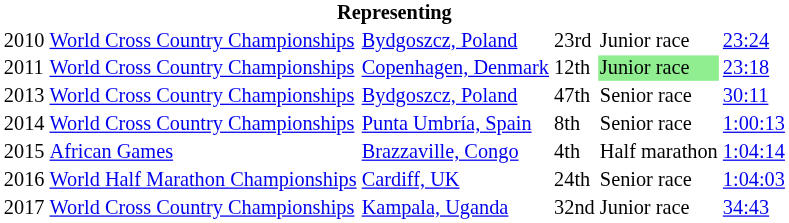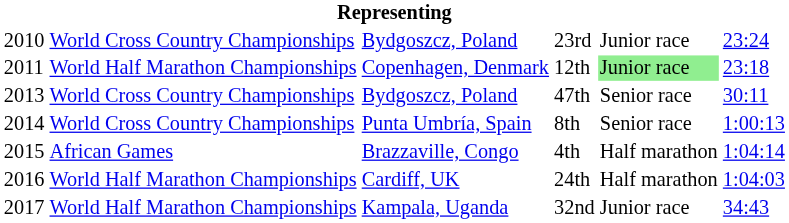 <table>
 <tr>
 <th colspan="6">Representing </th>
 </tr>
 <tr>
 <td>2010</td>
 <td><a href='#'>World Cross Country Championships</a></td>
 <td><a href='#'>Bydgoszcz, Poland</a></td>
 <td>23rd</td>
 <td>Junior race</td>
 <td><a href='#'>23:24</a></td>
 </tr>
 <tr>
 <td>2011</td>
-<td><a href='#'>World Cross Country Championships</a></td>
+<td><a href='#'>World Half Marathon Championships</a></td>
 <td><a href='#'>Copenhagen, Denmark</a></td>
 <td>12th</td>
 <td style="background: lightgreen;">Junior race</td>
 <td><a href='#'>23:18</a></td>
 </tr>
 <tr>
 <td>2013</td>
 <td><a href='#'>World Cross Country Championships</a></td>
 <td><a href='#'>Bydgoszcz, Poland</a></td>
 <td>47th</td>
 <td>Senior race</td>
 <td><a href='#'>30:11</a></td>
 </tr>
 <tr>
 <td>2014</td>
 <td><a href='#'>World Cross Country Championships</a></td>
 <td><a href='#'>Punta Umbría, Spain</a></td>
 <td>8th</td>
 <td>Senior race</td>
 <td><a href='#'>1:00:13</a></td>
 </tr>
 <tr>
 <td>2015</td>
 <td><a href='#'>African Games</a></td>
 <td><a href='#'>Brazzaville, Congo</a></td>
 <td>4th</td>
 <td>Half marathon</td>
 <td><a href='#'>1:04:14</a></td>
 </tr>
 <tr>
 <td>2016</td>
 <td><a href='#'>World Half Marathon Championships</a></td>
 <td><a href='#'>Cardiff, UK</a></td>
 <td>24th</td>
-<td>Senior race</td>
+<td>Half marathon</td>
 <td><a href='#'>1:04:03</a></td>
 </tr>
 <tr>
 <td>2017</td>
-<td><a href='#'>World Cross Country Championships</a></td>
+<td><a href='#'>World Half Marathon Championships</a></td>
 <td><a href='#'>Kampala, Uganda</a></td>
 <td>32nd</td>
 <td>Junior race</td>
 <td><a href='#'>34:43</a></td>
 </tr>
 </table>
